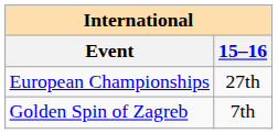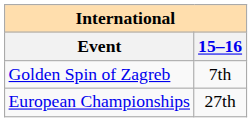 <table class="wikitable" style="text-align:center">
 <tr>
 <th style="background-color: #ffdead; " colspan=2 align=center>International</th>
 </tr>
 <tr>
 <th>Event</th>
 <th><a href='#'>15–16</a></th>
 </tr>
 <tr>
+<td align=left> <a href='#'>Golden Spin of Zagreb</a></td>
+<td>7th</td>
+</tr>
+<tr>
 <td align=left><a href='#'>European Championships</a></td>
 <td>27th</td>
 </tr>
-<tr>
-<td align=left> <a href='#'>Golden Spin of Zagreb</a></td>
-<td>7th</td>
-</tr>
 </table>
